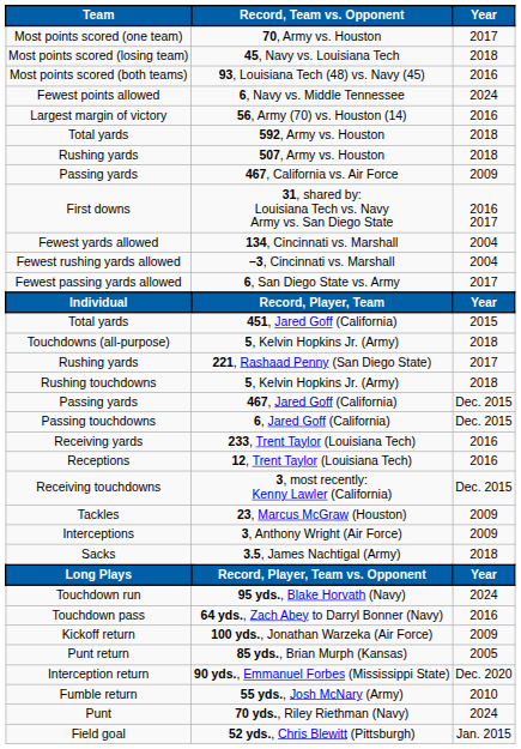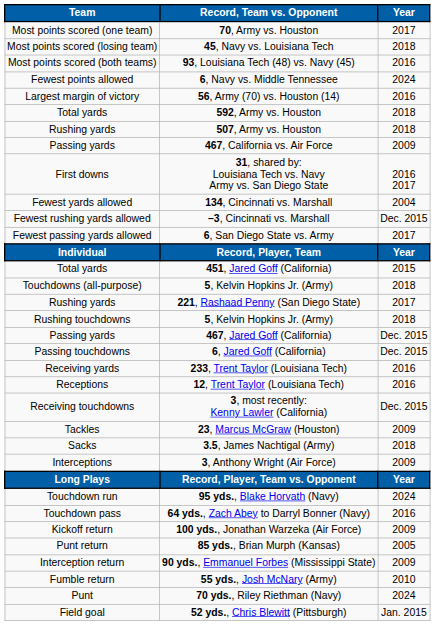 <table class="wikitable" style="text-align:center">
 <tr>
 <th style="background:#005FA6; color:#FFFFFF; border: 2px solid #000000;">Team</th>
 <th style="background:#005FA6; color:#FFFFFF; border: 2px solid #000000;">Record, Team vs. Opponent</th>
 <th style="background:#005FA6; color:#FFFFFF; border: 2px solid #000000;">Year</th>
 </tr>
 <tr>
 <td>Most points scored (one team)</td>
 <td><strong>70</strong>, Army vs. Houston</td>
 <td>2017</td>
 </tr>
 <tr>
 <td>Most points scored (losing team)</td>
 <td><strong>45</strong>, Navy vs. Louisiana Tech</td>
 <td>2018</td>
 </tr>
 <tr>
 <td>Most points scored (both teams)</td>
 <td><strong>93</strong>, Louisiana Tech (48) vs. Navy (45)</td>
 <td>2016</td>
 </tr>
 <tr>
 <td>Fewest points allowed</td>
 <td><strong>6</strong>, Navy vs. Middle Tennessee</td>
 <td>2024</td>
 </tr>
 <tr>
 <td>Largest margin of victory</td>
 <td><strong>56</strong>, Army (70) vs. Houston (14)</td>
 <td>2016</td>
 </tr>
 <tr>
 <td>Total yards</td>
 <td><strong>592</strong>, Army vs. Houston</td>
 <td>2018</td>
 </tr>
 <tr>
 <td>Rushing yards</td>
 <td><strong>507</strong>, Army vs. Houston</td>
 <td>2018</td>
 </tr>
 <tr>
 <td>Passing yards</td>
 <td><strong>467</strong>, California vs. Air Force</td>
 <td>2009</td>
 </tr>
 <tr>
 <td>First downs</td>
 <td><strong>31</strong>, shared by:<br>Louisiana Tech vs. Navy<br>Army vs. San Diego State</td>
 <td><br>2016<br>2017</td>
 </tr>
 <tr>
 <td>Fewest yards allowed</td>
 <td><strong>134</strong>, Cincinnati vs. Marshall</td>
 <td>2004</td>
 </tr>
 <tr>
 <td>Fewest rushing yards allowed</td>
 <td><strong>–3</strong>, Cincinnati vs. Marshall</td>
-<td>2004</td>
+<td>Dec. 2015</td>
 </tr>
 <tr>
 <td>Fewest passing yards allowed</td>
 <td><strong>6</strong>, San Diego State vs. Army</td>
 <td>2017</td>
 </tr>
 <tr>
 <th style="background:#005FA6; color:#FFFFFF; border: 2px solid #000000;">Individual</th>
 <th style="background:#005FA6; color:#FFFFFF; border: 2px solid #000000;">Record, Player, Team</th>
 <th style="background:#005FA6; color:#FFFFFF; border: 2px solid #000000;">Year</th>
 </tr>
 <tr>
 <td>Total yards</td>
 <td><strong>451</strong>, <a href='#'>Jared Goff</a> (California)</td>
 <td>2015 </td>
 </tr>
 <tr>
 <td>Touchdowns (all-purpose)</td>
 <td><strong>5</strong>, Kelvin Hopkins Jr. (Army)</td>
 <td>2018</td>
 </tr>
 <tr>
 <td>Rushing yards</td>
 <td><strong>221</strong>, <a href='#'>Rashaad Penny</a> (San Diego State)</td>
 <td>2017</td>
 </tr>
 <tr>
 <td>Rushing touchdowns</td>
 <td><strong>5</strong>, Kelvin Hopkins Jr. (Army)</td>
 <td>2018</td>
 </tr>
 <tr>
 <td>Passing yards</td>
 <td><strong>467</strong>, <a href='#'>Jared Goff</a> (California)</td>
 <td>Dec. 2015</td>
 </tr>
 <tr>
 <td>Passing touchdowns</td>
 <td><strong>6</strong>, <a href='#'>Jared Goff</a> (California)</td>
 <td>Dec. 2015</td>
 </tr>
 <tr>
 <td>Receiving yards</td>
 <td><strong>233</strong>, <a href='#'>Trent Taylor</a> (Louisiana Tech)</td>
 <td>2016</td>
 </tr>
 <tr>
 <td>Receptions</td>
 <td><strong>12</strong>, <a href='#'>Trent Taylor</a> (Louisiana Tech)</td>
 <td>2016</td>
 </tr>
 <tr>
 <td>Receiving touchdowns</td>
 <td><strong>3</strong>, most recently:<br><a href='#'>Kenny Lawler</a> (California)</td>
 <td>Dec. 2015</td>
 </tr>
 <tr>
 <td>Tackles</td>
 <td><strong>23</strong>, <a href='#'>Marcus McGraw</a> (Houston)</td>
 <td>2009</td>
 </tr>
 <tr>
+<td>Sacks</td>
+<td><strong>3.5</strong>, James Nachtigal (Army)</td>
+<td>2018</td>
+</tr>
+<tr>
 <td>Interceptions</td>
 <td><strong>3</strong>, Anthony Wright (Air Force)</td>
 <td>2009</td>
-</tr>
-<tr>
-<td>Sacks</td>
-<td><strong>3.5</strong>, James Nachtigal (Army)</td>
-<td>2018</td>
 </tr>
 <tr>
 <th style="background:#005FA6; color:#FFFFFF; border: 2px solid #000000;">Long Plays</th>
 <th style="background:#005FA6; color:#FFFFFF; border: 2px solid #000000;">Record, Player, Team vs. Opponent</th>
 <th style="background:#005FA6; color:#FFFFFF; border: 2px solid #000000;">Year</th>
 </tr>
 <tr>
 <td>Touchdown run</td>
 <td><strong>95 yds.</strong>, <a href='#'>Blake Horvath</a> (Navy)</td>
 <td>2024</td>
 </tr>
 <tr>
 <td>Touchdown pass</td>
 <td><strong>64 yds.</strong>, <a href='#'>Zach Abey</a> to Darryl Bonner (Navy)</td>
 <td>2016</td>
 </tr>
 <tr>
 <td>Kickoff return</td>
 <td><strong>100 yds.</strong>, Jonathan Warzeka (Air Force)</td>
 <td>2009</td>
 </tr>
 <tr>
 <td>Punt return</td>
 <td><strong>85 yds.</strong>, Brian Murph (Kansas)</td>
 <td>2005</td>
 </tr>
 <tr>
 <td>Interception return</td>
 <td><strong>90 yds.</strong>, <a href='#'>Emmanuel Forbes</a> (Mississippi State)</td>
-<td>Dec. 2020</td>
+<td>2009</td>
 </tr>
 <tr>
 <td>Fumble return</td>
 <td><strong>55 yds.</strong>, <a href='#'>Josh McNary</a> (Army)</td>
 <td>2010</td>
 </tr>
 <tr>
 <td>Punt</td>
 <td><strong>70 yds.</strong>, Riley Riethman (Navy)</td>
 <td>2024</td>
 </tr>
 <tr>
 <td>Field goal</td>
 <td><strong>52 yds.</strong>, <a href='#'>Chris Blewitt</a> (Pittsburgh)</td>
 <td>Jan. 2015</td>
 </tr>
 </table>
